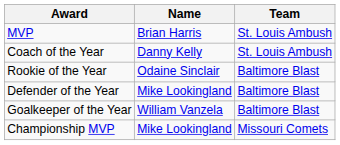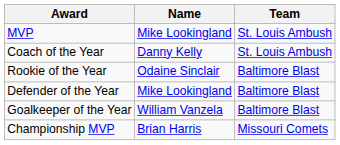 <table class="wikitable">
 <tr>
 <th>Award</th>
 <th>Name</th>
 <th>Team</th>
 </tr>
 <tr>
 <td><a href='#'>MVP</a></td>
-<td><a href='#'>Brian Harris</a></td>
+<td><a href='#'>Mike Lookingland</a></td>
 <td><a href='#'>St. Louis Ambush</a></td>
 </tr>
 <tr>
 <td>Coach of the Year</td>
 <td><a href='#'>Danny Kelly</a></td>
 <td><a href='#'>St. Louis Ambush</a></td>
 </tr>
 <tr>
 <td>Rookie of the Year</td>
 <td><a href='#'>Odaine Sinclair</a></td>
 <td><a href='#'>Baltimore Blast</a></td>
 </tr>
 <tr>
 <td>Defender of the Year</td>
 <td><a href='#'>Mike Lookingland</a></td>
 <td><a href='#'>Baltimore Blast</a></td>
 </tr>
 <tr>
 <td>Goalkeeper of the Year</td>
 <td><a href='#'>William Vanzela</a></td>
 <td><a href='#'>Baltimore Blast</a></td>
 </tr>
 <tr>
 <td>Championship <a href='#'>MVP</a></td>
-<td><a href='#'>Mike Lookingland</a></td>
+<td><a href='#'>Brian Harris</a></td>
 <td><a href='#'>Missouri Comets</a></td>
 </tr>
 </table>
